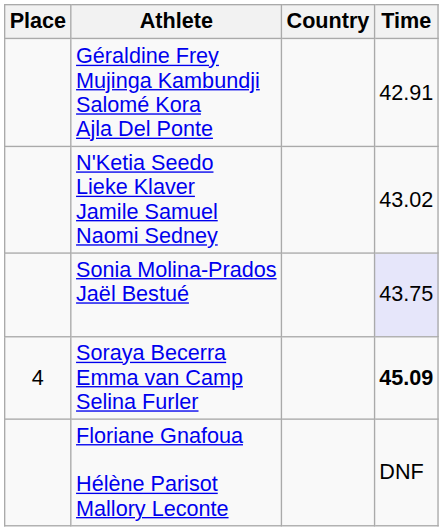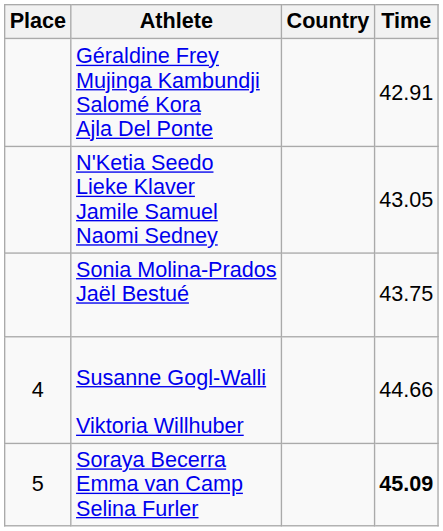 <table class="wikitable">
 <tr>
 <th>Place</th>
 <th>Athlete</th>
 <th>Country</th>
 <th>Time</th>
 </tr>
 <tr>
 <td align=center></td>
 <td><a href='#'>Géraldine Frey</a><br><a href='#'>Mujinga Kambundji</a><br><a href='#'>Salomé Kora</a><br><a href='#'>Ajla Del Ponte</a></td>
 <td></td>
 <td>42.91</td>
 </tr>
 <tr>
 <td align=center></td>
 <td><a href='#'>N'Ketia Seedo</a><br><a href='#'>Lieke Klaver</a><br><a href='#'>Jamile Samuel</a><br><a href='#'>Naomi Sedney</a></td>
 <td></td>
-<td>43.02</td>
+<td>43.05</td>
 </tr>
 <tr>
 <td align=center></td>
 <td><a href='#'>Sonia Molina-Prados</a><br><a href='#'>Jaël Bestué</a><br><br></td>
 <td></td>
-<td style="background: lavender;">43.75</td>
+<td>43.75</td>
 </tr>
 <tr>
 <td align=center>4</td>
+<td><br><a href='#'>Susanne Gogl-Walli</a><br><br><a href='#'>Viktoria Willhuber</a></td>
+<td></td>
+<td>44.66</td>
+</tr>
+<tr>
+<td align=center>5</td>
 <td><a href='#'>Soraya Becerra</a><br><a href='#'>Emma van Camp</a><br><a href='#'>Selina Furler</a><br></td>
 <td></td>
 <td><strong>45.09</strong></td>
 </tr>
-<tr>
-<td align=center></td>
-<td><a href='#'>Floriane Gnafoua</a><br><br><a href='#'>Hélène Parisot</a><br><a href='#'>Mallory Leconte</a></td>
-<td></td>
-<td>DNF</td>
-</tr>
 </table>
